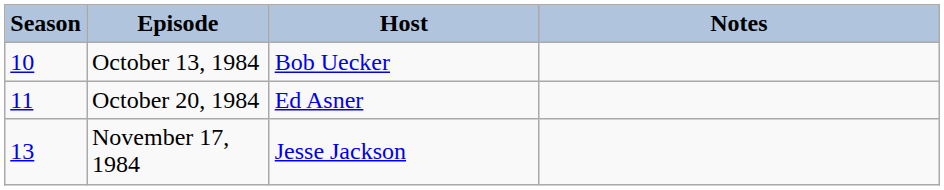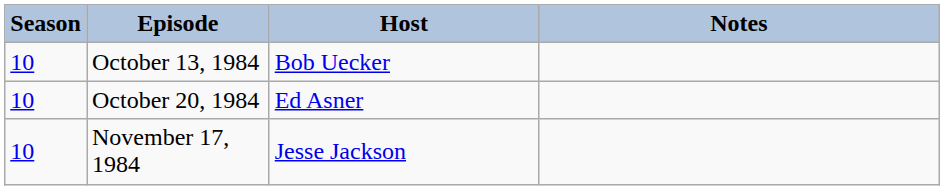 <table class="wikitable" style="width:100%;">
 <tr>
 <th style="background:#B0C4DE;" width="5%">Season</th>
 <th style="background:#B0C4DE;" width="20%">Episode</th>
 <th style="background:#B0C4DE;" width="30%">Host</th>
 <th style="background:#B0C4DE;" width="45%">Notes</th>
 </tr>
 <tr>
 <td><a href='#'>10</a></td>
 <td>October 13, 1984</td>
 <td><a href='#'>Bob Uecker</a></td>
 <td></td>
 </tr>
 <tr>
-<td><a href='#'>11</a></td>
+<td><a href='#'>10</a></td>
 <td>October 20, 1984</td>
 <td><a href='#'>Ed Asner</a></td>
 <td></td>
 </tr>
 <tr>
-<td><a href='#'>13</a></td>
+<td><a href='#'>10</a></td>
 <td>November 17, 1984</td>
 <td><a href='#'>Jesse Jackson</a></td>
 <td></td>
 </tr>
 </table>
